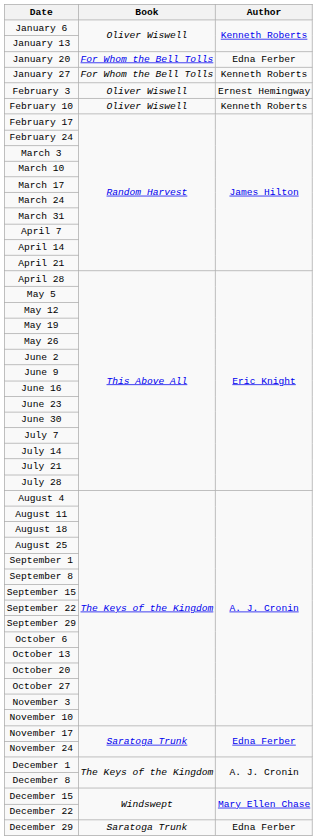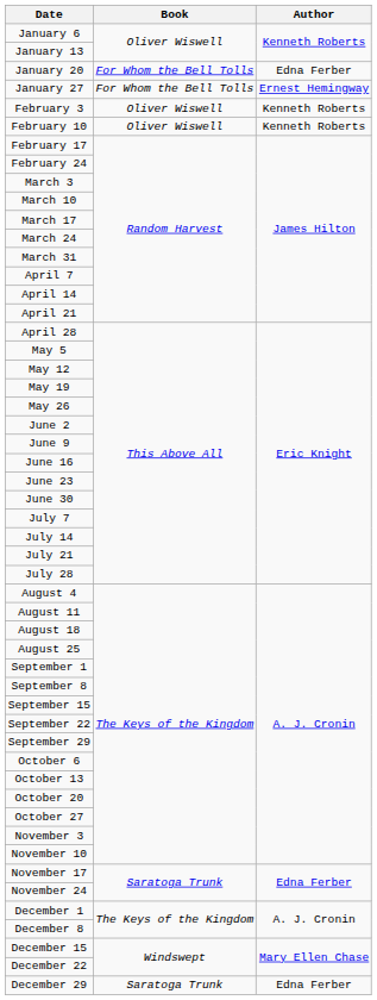 <table class="wikitable sortable" style="text-align: center">
 <tr>
 <th>Date</th>
 <th>Book</th>
 <th>Author</th>
 </tr>
 <tr>
 <td>January 6</td>
 <td rowspan=2><em>Oliver Wiswell</em></td>
 <td rowspan=2><a href='#'>Kenneth Roberts</a></td>
 </tr>
 <tr>
 <td>January 13</td>
 </tr>
 <tr>
 <td>January 20</td>
 <td><em><a href='#'>For Whom the Bell Tolls</a></em></td>
 <td>Edna Ferber</td>
 </tr>
 <tr>
 <td>January 27</td>
 <td><em>For Whom the Bell Tolls</em></td>
-<td>Kenneth Roberts</td>
+<td><a href='#'>Ernest Hemingway</a></td>
 </tr>
 <tr>
 <td>February 3</td>
 <td><em>Oliver Wiswell</em></td>
-<td>Ernest Hemingway</td>
+<td>Kenneth Roberts</td>
 </tr>
 <tr>
 <td>February 10</td>
 <td><em>Oliver Wiswell</em></td>
 <td>Kenneth Roberts</td>
 </tr>
 <tr>
 <td>February 17</td>
 <td rowspan=10><em><a href='#'>Random Harvest</a></em></td>
 <td rowspan=10><a href='#'>James Hilton</a></td>
 </tr>
 <tr>
 <td>February 24</td>
 </tr>
 <tr>
 <td>March 3</td>
 </tr>
 <tr>
 <td>March 10</td>
 </tr>
 <tr>
 <td>March 17</td>
 </tr>
 <tr>
 <td>March 24</td>
 </tr>
 <tr>
 <td>March 31</td>
 </tr>
 <tr>
 <td>April 7</td>
 </tr>
 <tr>
 <td>April 14</td>
 </tr>
 <tr>
 <td>April 21</td>
 </tr>
 <tr>
 <td>April 28</td>
 <td rowspan=14><em><a href='#'>This Above All</a></em></td>
 <td rowspan=14><a href='#'>Eric Knight</a></td>
 </tr>
 <tr>
 <td>May 5</td>
 </tr>
 <tr>
 <td>May 12</td>
 </tr>
 <tr>
 <td>May 19</td>
 </tr>
 <tr>
 <td>May 26</td>
 </tr>
 <tr>
 <td>June 2</td>
 </tr>
 <tr>
 <td>June 9</td>
 </tr>
 <tr>
 <td>June 16</td>
 </tr>
 <tr>
 <td>June 23</td>
 </tr>
 <tr>
 <td>June 30</td>
 </tr>
 <tr>
 <td>July 7</td>
 </tr>
 <tr>
 <td>July 14</td>
 </tr>
 <tr>
 <td>July 21</td>
 </tr>
 <tr>
 <td>July 28</td>
 </tr>
 <tr>
 <td>August 4</td>
 <td rowspan=15><em><a href='#'>The Keys of the Kingdom</a></em></td>
 <td rowspan=15><a href='#'>A. J. Cronin</a></td>
 </tr>
 <tr>
 <td>August 11</td>
 </tr>
 <tr>
 <td>August 18</td>
 </tr>
 <tr>
 <td>August 25</td>
 </tr>
 <tr>
 <td>September 1</td>
 </tr>
 <tr>
 <td>September 8</td>
 </tr>
 <tr>
 <td>September 15</td>
 </tr>
 <tr>
 <td>September 22</td>
 </tr>
 <tr>
 <td>September 29</td>
 </tr>
 <tr>
 <td>October 6</td>
 </tr>
 <tr>
 <td>October 13</td>
 </tr>
 <tr>
 <td>October 20</td>
 </tr>
 <tr>
 <td>October 27</td>
 </tr>
 <tr>
 <td>November 3</td>
 </tr>
 <tr>
 <td>November 10</td>
 </tr>
 <tr>
 <td>November 17</td>
 <td rowspan=2><em><a href='#'>Saratoga Trunk</a></em></td>
 <td rowspan=2><a href='#'>Edna Ferber</a></td>
 </tr>
 <tr>
 <td>November 24</td>
 </tr>
 <tr>
 <td>December 1</td>
 <td rowspan=2><em>The Keys of the Kingdom</em></td>
 <td rowspan=2>A. J. Cronin</td>
 </tr>
 <tr>
 <td>December 8</td>
 </tr>
 <tr>
 <td>December 15</td>
 <td rowspan=2><em>Windswept</em></td>
 <td rowspan=2><a href='#'>Mary Ellen Chase</a></td>
 </tr>
 <tr>
 <td>December 22</td>
 </tr>
 <tr>
 <td>December 29</td>
 <td><em>Saratoga Trunk</em></td>
 <td>Edna Ferber</td>
 </tr>
 </table>
